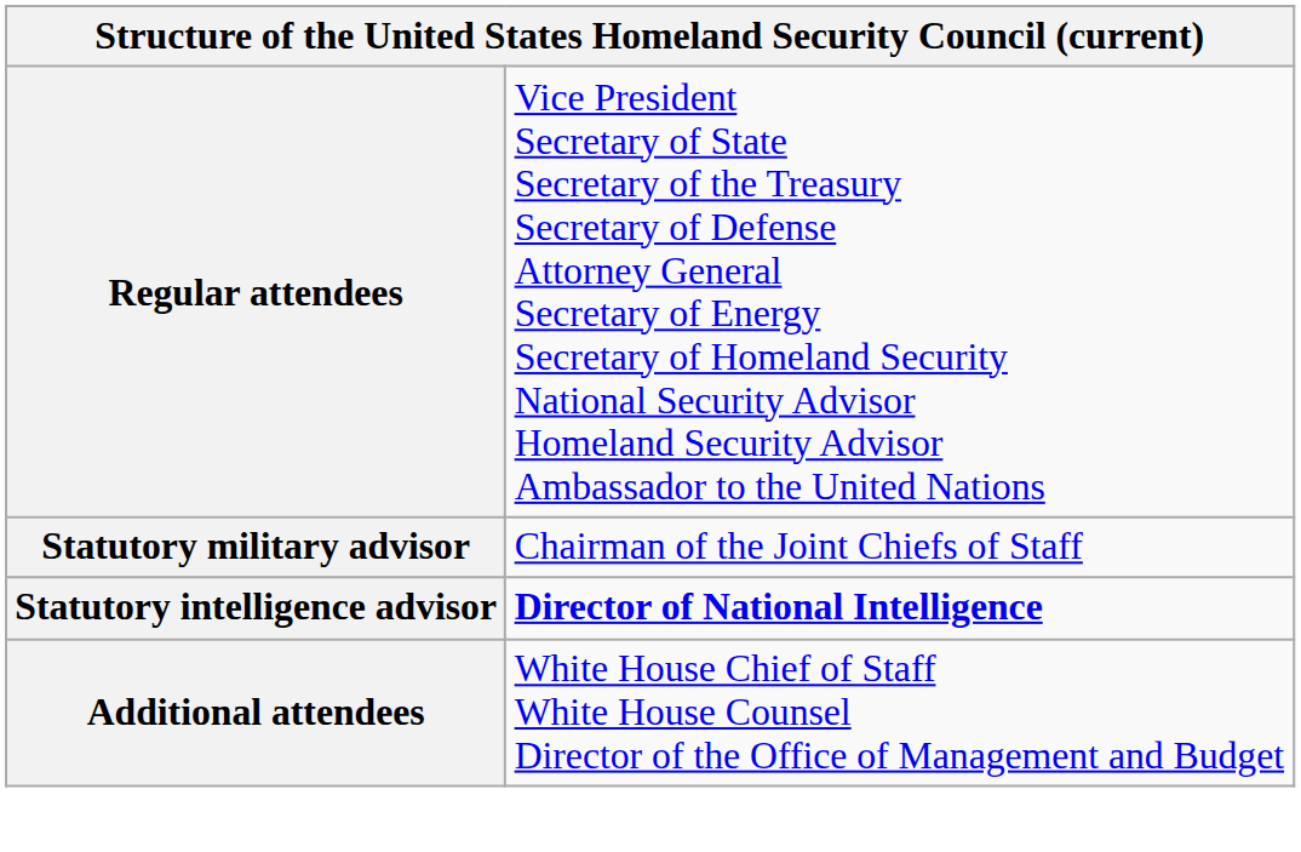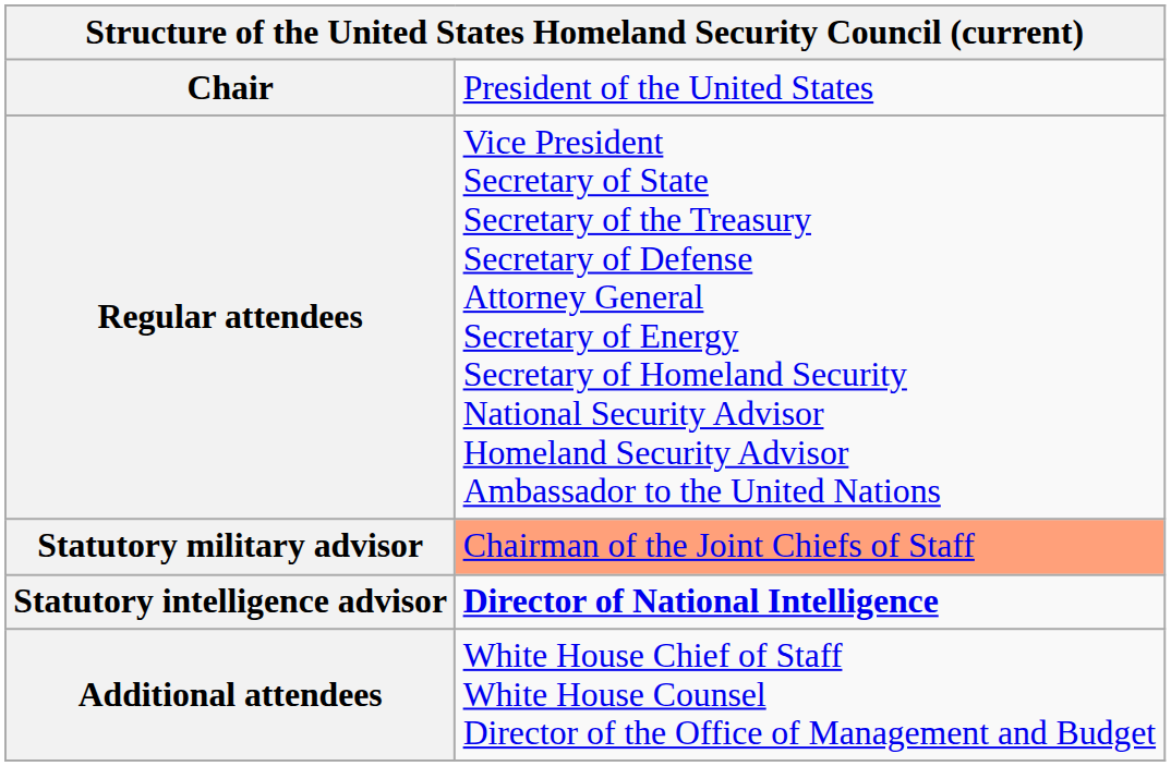 <table class="wikitable">
 <tr>
 <th colspan="2">Structure of the United States Homeland Security Council (current)</th>
+</tr>
+<tr>
+<th>Chair</th>
+<td><a href='#'>President of the United States</a></td>
 </tr>
 <tr>
 <th>Regular attendees</th>
 <td><a href='#'>Vice President</a><br><a href='#'>Secretary of State</a><br><a href='#'>Secretary of the Treasury</a><br><a href='#'>Secretary of Defense</a><br><a href='#'>Attorney General</a><br><a href='#'>Secretary of Energy</a><br><a href='#'>Secretary of Homeland Security</a><br><a href='#'>National Security Advisor</a><br><a href='#'>Homeland Security Advisor</a><br><a href='#'>Ambassador to the United Nations</a></td>
 </tr>
 <tr>
 <th>Statutory military advisor</th>
-<td><a href='#'>Chairman of the Joint Chiefs of Staff</a></td>
+<td style="background: lightsalmon;"><a href='#'>Chairman of the Joint Chiefs of Staff</a></td>
 </tr>
 <tr>
 <th>Statutory intelligence advisor</th>
 <td><strong><a href='#'>Director of National Intelligence</a></strong></td>
 </tr>
 <tr>
 <th>Additional attendees</th>
 <td><a href='#'>White House Chief of Staff</a><br><a href='#'>White House Counsel</a><br><a href='#'>Director of the Office of Management and Budget</a></td>
 </tr>
 </table>
